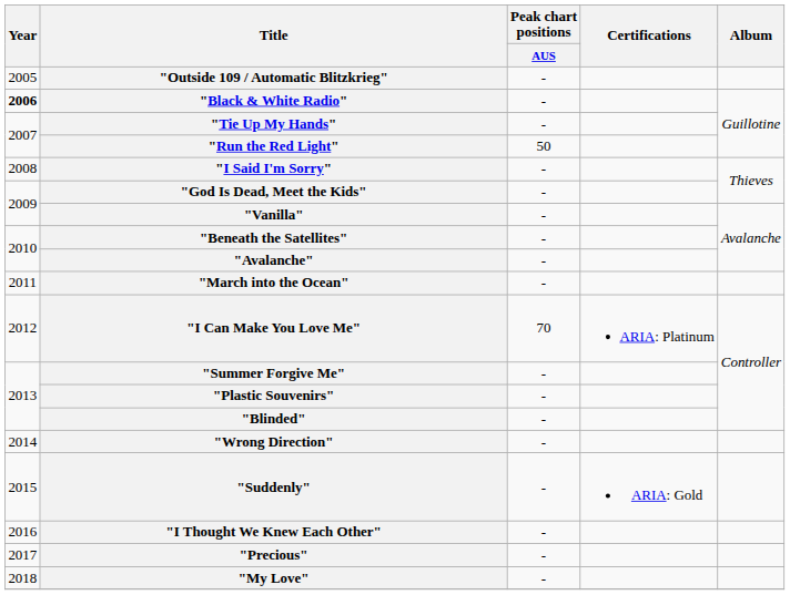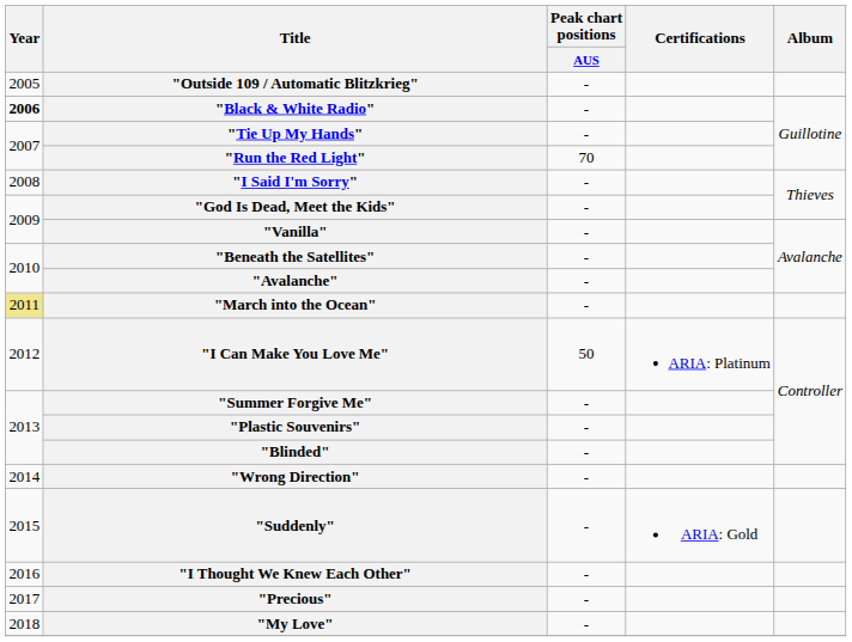 <table class="wikitable plainrowheaders" style="text-align:center;" border="1">
 <tr>
 <th scope="col" rowspan="2">Year</th>
 <th scope="col" rowspan="2" style="width:32em;">Title</th>
 <th scope="col" colspan="1">Peak chart<br>positions</th>
 <th scope="col" rowspan="2">Certifications</th>
 <th scope="col" rowspan="2">Album</th>
 </tr>
 <tr>
 <th scope="col" style="text-align:center;"><small><a href='#'>AUS</a><br></small></th>
 </tr>
 <tr>
 <td>2005</td>
 <th scope="row">"Outside 109 / Automatic Blitzkrieg"</th>
 <td>-</td>
 <td></td>
 <td></td>
 </tr>
 <tr>
 <td><strong>2006</strong></td>
 <th scope="row">"<a href='#'>Black & White Radio</a>"</th>
 <td>-</td>
 <td></td>
 <td rowspan="3"><em>Guillotine</em></td>
 </tr>
 <tr>
 <td rowspan="2">2007</td>
 <th scope="row">"<a href='#'>Tie Up My Hands</a>"</th>
 <td>-</td>
 <td></td>
 </tr>
 <tr>
 <th scope="row">"<a href='#'>Run the Red Light</a>"</th>
-<td>50</td>
+<td>70</td>
 <td></td>
 </tr>
 <tr>
 <td>2008</td>
 <th scope="row">"<a href='#'>I Said I'm Sorry</a>"</th>
 <td>-</td>
 <td></td>
 <td rowspan="2"><em>Thieves</em></td>
 </tr>
 <tr>
 <td rowspan="2">2009</td>
 <th scope="row">"God Is Dead, Meet the Kids"</th>
 <td>-</td>
 <td></td>
 </tr>
 <tr>
 <th scope="row">"Vanilla"</th>
 <td>-</td>
 <td></td>
 <td rowspan="3"><em>Avalanche</em></td>
 </tr>
 <tr>
 <td rowspan="2">2010</td>
 <th scope="row">"Beneath the Satellites"</th>
 <td>-</td>
 <td></td>
 </tr>
 <tr>
 <th scope="row">"Avalanche"</th>
 <td>-</td>
 <td></td>
 </tr>
 <tr>
-<td>2011</td>
+<td style="background: khaki;">2011</td>
 <th scope="row">"March into the Ocean"</th>
 <td>-</td>
 <td></td>
 <td></td>
 </tr>
 <tr>
 <td>2012</td>
 <th scope="row">"I Can Make You Love Me"</th>
-<td>70</td>
+<td>50</td>
 <td><br><ul><li><a href='#'>ARIA</a>: Platinum</li></ul></td>
 <td rowspan="4"><em>Controller</em></td>
 </tr>
 <tr>
 <td rowspan="3">2013</td>
 <th scope="row">"Summer Forgive Me"</th>
 <td>-</td>
 <td></td>
 </tr>
 <tr>
 <th scope="row">"Plastic Souvenirs"</th>
 <td>-</td>
 <td></td>
 </tr>
 <tr>
 <th scope="row">"Blinded"</th>
 <td>-</td>
 <td></td>
 </tr>
 <tr>
 <td>2014</td>
 <th scope="row">"Wrong Direction"</th>
 <td>-</td>
 <td></td>
 <td></td>
 </tr>
 <tr>
 <td>2015</td>
 <th scope="row">"Suddenly"</th>
 <td>-</td>
 <td><br><ul><li><a href='#'>ARIA</a>: Gold</li></ul></td>
 <td></td>
 </tr>
 <tr>
 <td>2016</td>
 <th scope="row">"I Thought We Knew Each Other"</th>
 <td>-</td>
 <td></td>
 <td></td>
 </tr>
 <tr>
 <td>2017</td>
 <th scope="row">"Precious"</th>
 <td>-</td>
 <td></td>
 <td></td>
 </tr>
 <tr>
 <td>2018</td>
 <th scope="row">"My Love"</th>
 <td>-</td>
 <td></td>
 <td></td>
 </tr>
 <tr>
 </tr>
 </table>
